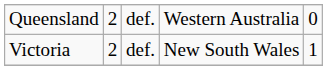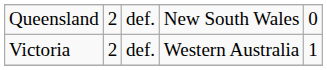 <table class="wikitable">
 <tr>
 </tr>
 <tr>
 <td>Queensland</td>
 <td>2</td>
 <td>def.</td>
-<td>Western Australia</td>
+<td>New South Wales</td>
 <td>0</td>
 </tr>
 <tr>
 <td>Victoria</td>
 <td>2</td>
 <td>def.</td>
-<td>New South Wales</td>
+<td>Western Australia</td>
 <td>1</td>
 </tr>
 <tr>
 </tr>
 </table>
